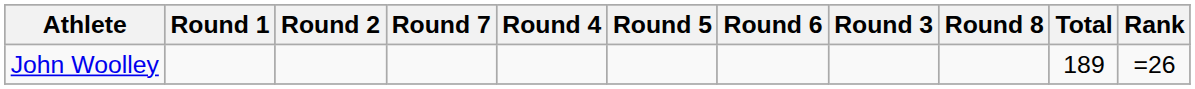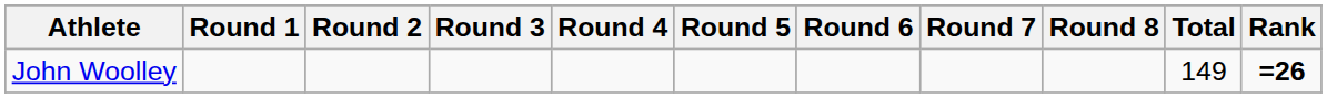 <table class="wikitable" style="font-size:90%">
 <tr>
 <th>Athlete</th>
 <th>Round 1</th>
 <th>Round 2</th>
-<th>Round 7</th>
+<th>Round 3</th>
 <th>Round 4</th>
 <th>Round 5</th>
 <th>Round 6</th>
-<th>Round 3</th>
+<th>Round 7</th>
 <th>Round 8</th>
 <th>Total</th>
 <th>Rank</th>
 </tr>
 <tr align=center>
 <td align=left><a href='#'>John Woolley</a></td>
 <td></td>
 <td></td>
 <td></td>
 <td></td>
 <td></td>
 <td></td>
 <td></td>
 <td></td>
-<td>189</td>
-<td>=26</td>
+<td>149</td>
+<td><strong>=26</strong></td>
 </tr>
 </table>
